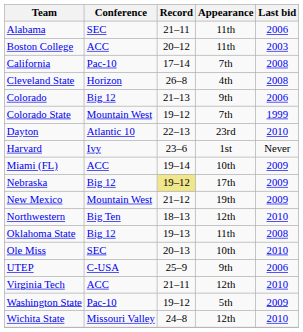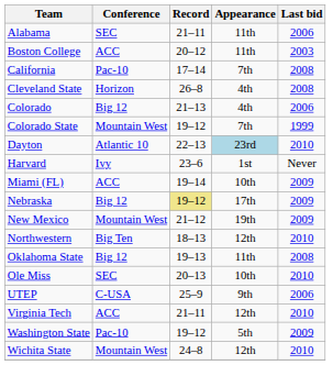 <table class="wikitable sortable" style="text-align: left;">
 <tr>
 <th align=center>Team</th>
 <th align=center>Conference</th>
 <th align=center>Record</th>
 <th data-sort-type="number">Appearance</th>
 <th align=center>Last bid</th>
 </tr>
 <tr>
 <td><a href='#'>Alabama</a></td>
 <td><a href='#'>SEC</a></td>
 <td align=center>21–11</td>
 <td align=center>11th</td>
 <td align=center><a href='#'>2006</a></td>
 </tr>
 <tr>
 <td><a href='#'>Boston College</a></td>
 <td><a href='#'>ACC</a></td>
 <td align=center>20–12</td>
 <td align=center>11th</td>
 <td align=center><a href='#'>2003</a></td>
 </tr>
 <tr>
 <td><a href='#'>California</a></td>
 <td><a href='#'>Pac-10</a></td>
 <td align=center>17–14</td>
 <td align=center>7th</td>
 <td align=center><a href='#'>2008</a></td>
 </tr>
 <tr>
 <td><a href='#'>Cleveland State</a></td>
 <td><a href='#'>Horizon</a></td>
 <td align=center>26–8</td>
 <td align=center>4th</td>
 <td align=center><a href='#'>2008</a></td>
 </tr>
 <tr>
 <td><a href='#'>Colorado</a></td>
 <td><a href='#'>Big 12</a></td>
 <td align=center>21–13</td>
-<td align=center>9th</td>
+<td align=center>4th</td>
 <td align=center><a href='#'>2006</a></td>
 </tr>
 <tr>
 <td><a href='#'>Colorado State</a></td>
 <td><a href='#'>Mountain West</a></td>
 <td align=center>19–12</td>
 <td align=center>7th</td>
 <td align=center><a href='#'>1999</a></td>
 </tr>
 <tr>
 <td><a href='#'>Dayton</a></td>
 <td><a href='#'>Atlantic 10</a></td>
 <td align=center>22–13</td>
-<td align=center>23rd</td>
+<td align=center style="background: lightblue;">23rd</td>
 <td align=center><a href='#'>2010</a></td>
 </tr>
 <tr>
 <td><a href='#'>Harvard</a></td>
 <td><a href='#'>Ivy</a></td>
 <td align=center>23–6</td>
 <td align=center>1st</td>
 <td align=center>Never</td>
 </tr>
 <tr>
 <td><a href='#'>Miami (FL)</a></td>
 <td><a href='#'>ACC</a></td>
 <td align=center>19–14</td>
 <td align=center>10th</td>
 <td align=center><a href='#'>2009</a></td>
 </tr>
 <tr>
 <td><a href='#'>Nebraska</a></td>
 <td><a href='#'>Big 12</a></td>
 <td align=center style="background: khaki;">19–12</td>
 <td align=center>17th</td>
 <td align=center><a href='#'>2009</a></td>
 </tr>
 <tr>
 <td><a href='#'>New Mexico</a></td>
 <td><a href='#'>Mountain West</a></td>
 <td align=center>21–12</td>
 <td align=center>19th</td>
 <td align=center><a href='#'>2009</a></td>
 </tr>
 <tr>
 <td><a href='#'>Northwestern</a></td>
 <td><a href='#'>Big Ten</a></td>
 <td align=center>18–13</td>
 <td align=center>12th</td>
 <td align=center><a href='#'>2010</a></td>
 </tr>
 <tr>
 <td><a href='#'>Oklahoma State</a></td>
 <td><a href='#'>Big 12</a></td>
 <td align=center>19–13</td>
 <td align=center>11th</td>
 <td align=center><a href='#'>2008</a></td>
 </tr>
 <tr>
 <td><a href='#'>Ole Miss</a></td>
 <td><a href='#'>SEC</a></td>
 <td align=center>20–13</td>
 <td align=center>10th</td>
 <td align=center><a href='#'>2010</a></td>
 </tr>
 <tr>
 <td><a href='#'>UTEP</a></td>
 <td><a href='#'>C-USA</a></td>
 <td align=center>25–9</td>
 <td align=center>9th</td>
 <td align=center><a href='#'>2006</a></td>
 </tr>
 <tr>
 <td><a href='#'>Virginia Tech</a></td>
 <td><a href='#'>ACC</a></td>
 <td align=center>21–11</td>
 <td align=center>12th</td>
 <td align=center><a href='#'>2010</a></td>
 </tr>
 <tr>
 <td><a href='#'>Washington State</a></td>
 <td><a href='#'>Pac-10</a></td>
 <td align=center>19–12</td>
 <td align=center>5th</td>
 <td align=center><a href='#'>2009</a></td>
 </tr>
 <tr>
 <td><a href='#'>Wichita State</a></td>
-<td><a href='#'>Missouri Valley</a></td>
+<td><a href='#'>Mountain West</a></td>
 <td align=center>24–8</td>
 <td align=center>12th</td>
 <td align=center><a href='#'>2010</a></td>
 </tr>
 <tr>
 </tr>
 </table>
